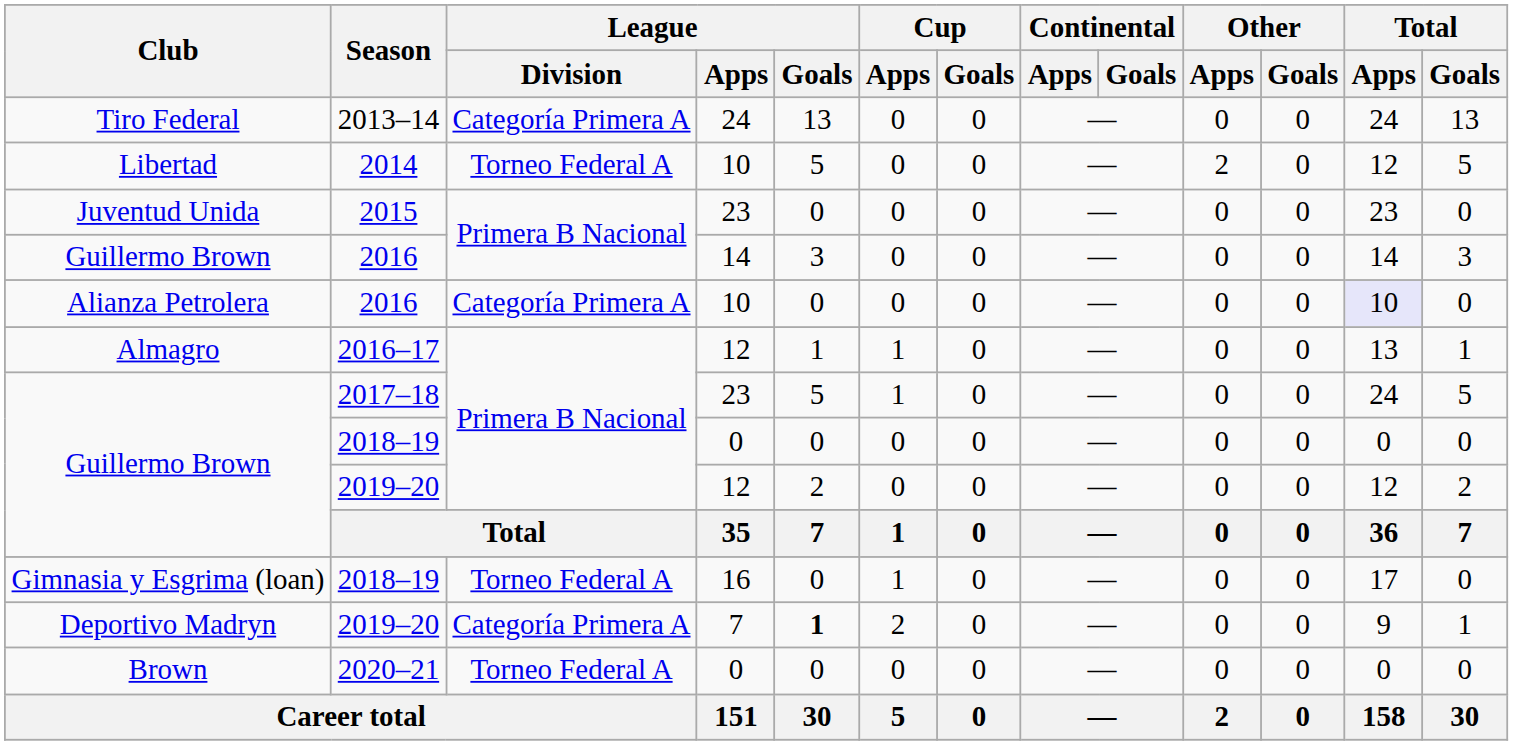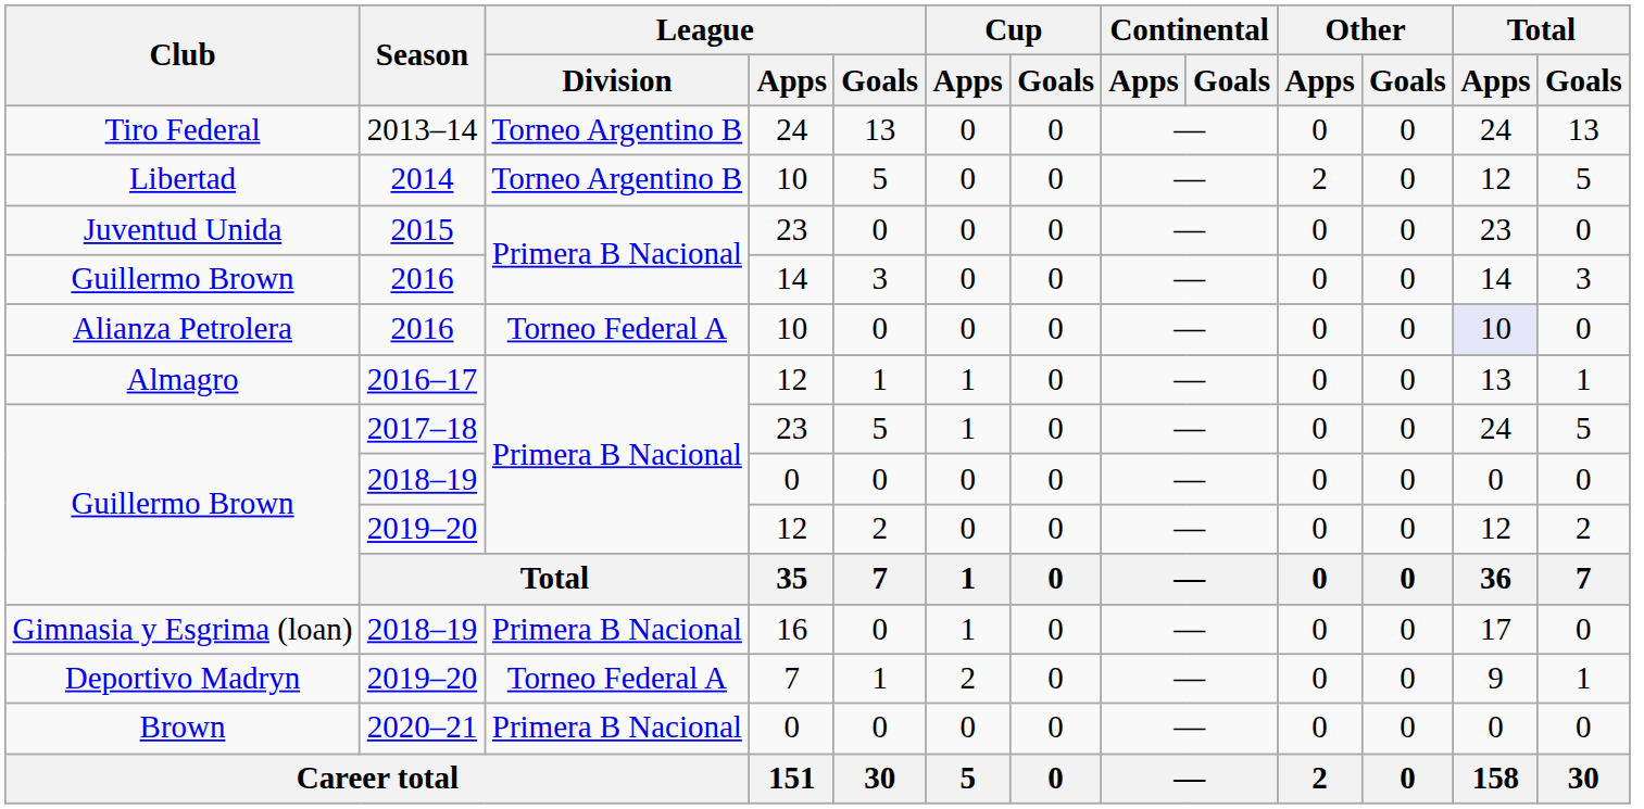 <table class="wikitable" style="text-align:center">
 <tr>
 <th rowspan="2">Club</th>
 <th rowspan="2">Season</th>
 <th colspan="3">League</th>
 <th colspan="2">Cup</th>
 <th colspan="2">Continental</th>
 <th colspan="2">Other</th>
 <th colspan="2">Total</th>
 </tr>
 <tr>
 <th>Division</th>
 <th>Apps</th>
 <th>Goals</th>
 <th>Apps</th>
 <th>Goals</th>
 <th>Apps</th>
 <th>Goals</th>
 <th>Apps</th>
 <th>Goals</th>
 <th>Apps</th>
 <th>Goals</th>
 </tr>
 <tr>
 <td rowspan="1"><a href='#'>Tiro Federal</a></td>
 <td>2013–14</td>
-<td rowspan="1"><a href='#'>Categoría Primera A</a></td>
+<td rowspan="1"><a href='#'>Torneo Argentino B</a></td>
 <td>24</td>
 <td>13</td>
 <td>0</td>
 <td>0</td>
 <td colspan="2">—</td>
 <td>0</td>
 <td>0</td>
 <td>24</td>
 <td>13</td>
 </tr>
 <tr>
 <td rowspan="1"><a href='#'>Libertad</a></td>
 <td><a href='#'>2014</a></td>
-<td rowspan="1"><a href='#'>Torneo Federal A</a></td>
+<td rowspan="1"><a href='#'>Torneo Argentino B</a></td>
 <td>10</td>
 <td>5</td>
 <td>0</td>
 <td>0</td>
 <td colspan="2">—</td>
 <td>2</td>
 <td>0</td>
 <td>12</td>
 <td>5</td>
 </tr>
 <tr>
 <td rowspan="1"><a href='#'>Juventud Unida</a></td>
 <td><a href='#'>2015</a></td>
 <td rowspan="2"><a href='#'>Primera B Nacional</a></td>
 <td>23</td>
 <td>0</td>
 <td>0</td>
 <td>0</td>
 <td colspan="2">—</td>
 <td>0</td>
 <td>0</td>
 <td>23</td>
 <td>0</td>
 </tr>
 <tr>
 <td rowspan="1"><a href='#'>Guillermo Brown</a></td>
 <td><a href='#'>2016</a></td>
 <td>14</td>
 <td>3</td>
 <td>0</td>
 <td>0</td>
 <td colspan="2">—</td>
 <td>0</td>
 <td>0</td>
 <td>14</td>
 <td>3</td>
 </tr>
 <tr>
 <td rowspan="1"><a href='#'>Alianza Petrolera</a></td>
 <td><a href='#'>2016</a></td>
-<td rowspan="1"><a href='#'>Categoría Primera A</a></td>
+<td rowspan="1"><a href='#'>Torneo Federal A</a></td>
 <td>10</td>
 <td>0</td>
 <td>0</td>
 <td>0</td>
 <td colspan="2">—</td>
 <td>0</td>
 <td>0</td>
 <td style="background: lavender;">10</td>
 <td>0</td>
 </tr>
 <tr>
 <td rowspan="1"><a href='#'>Almagro</a></td>
 <td><a href='#'>2016–17</a></td>
 <td rowspan="4"><a href='#'>Primera B Nacional</a></td>
 <td>12</td>
 <td>1</td>
 <td>1</td>
 <td>0</td>
 <td colspan="2">—</td>
 <td>0</td>
 <td>0</td>
 <td>13</td>
 <td>1</td>
 </tr>
 <tr>
 <td rowspan="4"><a href='#'>Guillermo Brown</a></td>
 <td><a href='#'>2017–18</a></td>
 <td>23</td>
 <td>5</td>
 <td>1</td>
 <td>0</td>
 <td colspan="2">—</td>
 <td>0</td>
 <td>0</td>
 <td>24</td>
 <td>5</td>
 </tr>
 <tr>
 <td><a href='#'>2018–19</a></td>
 <td>0</td>
 <td>0</td>
 <td>0</td>
 <td>0</td>
 <td colspan="2">—</td>
 <td>0</td>
 <td>0</td>
 <td>0</td>
 <td>0</td>
 </tr>
 <tr>
 <td><a href='#'>2019–20</a></td>
 <td>12</td>
 <td>2</td>
 <td>0</td>
 <td>0</td>
 <td colspan="2">—</td>
 <td>0</td>
 <td>0</td>
 <td>12</td>
 <td>2</td>
 </tr>
 <tr>
 <th colspan="2">Total</th>
 <th>35</th>
 <th>7</th>
 <th>1</th>
 <th>0</th>
 <th colspan="2">—</th>
 <th>0</th>
 <th>0</th>
 <th>36</th>
 <th>7</th>
 </tr>
 <tr>
 <td rowspan="1"><a href='#'>Gimnasia y Esgrima</a> (loan)</td>
 <td><a href='#'>2018–19</a></td>
-<td rowspan="1"><a href='#'>Torneo Federal A</a></td>
+<td rowspan="1"><a href='#'>Primera B Nacional</a></td>
 <td>16</td>
 <td>0</td>
 <td>1</td>
 <td>0</td>
 <td colspan="2">—</td>
 <td>0</td>
 <td>0</td>
 <td>17</td>
 <td>0</td>
 </tr>
 <tr>
 <td rowspan="1"><a href='#'>Deportivo Madryn</a></td>
 <td><a href='#'>2019–20</a></td>
-<td rowspan="1"><a href='#'>Categoría Primera A</a></td>
+<td rowspan="1"><a href='#'>Torneo Federal A</a></td>
 <td>7</td>
-<td><strong>1</strong></td>
+<td>1</td>
 <td>2</td>
 <td>0</td>
 <td colspan="2">—</td>
 <td>0</td>
 <td>0</td>
 <td>9</td>
 <td>1</td>
 </tr>
 <tr>
 <td rowspan="1"><a href='#'>Brown</a></td>
 <td><a href='#'>2020–21</a></td>
-<td rowspan="1"><a href='#'>Torneo Federal A</a></td>
+<td rowspan="1"><a href='#'>Primera B Nacional</a></td>
 <td>0</td>
 <td>0</td>
 <td>0</td>
 <td>0</td>
 <td colspan="2">—</td>
 <td>0</td>
 <td>0</td>
 <td>0</td>
 <td>0</td>
 </tr>
 <tr>
 <th colspan="3">Career total</th>
 <th>151</th>
 <th>30</th>
 <th>5</th>
 <th>0</th>
 <th colspan="2">—</th>
 <th>2</th>
 <th>0</th>
 <th>158</th>
 <th>30</th>
 </tr>
 </table>
